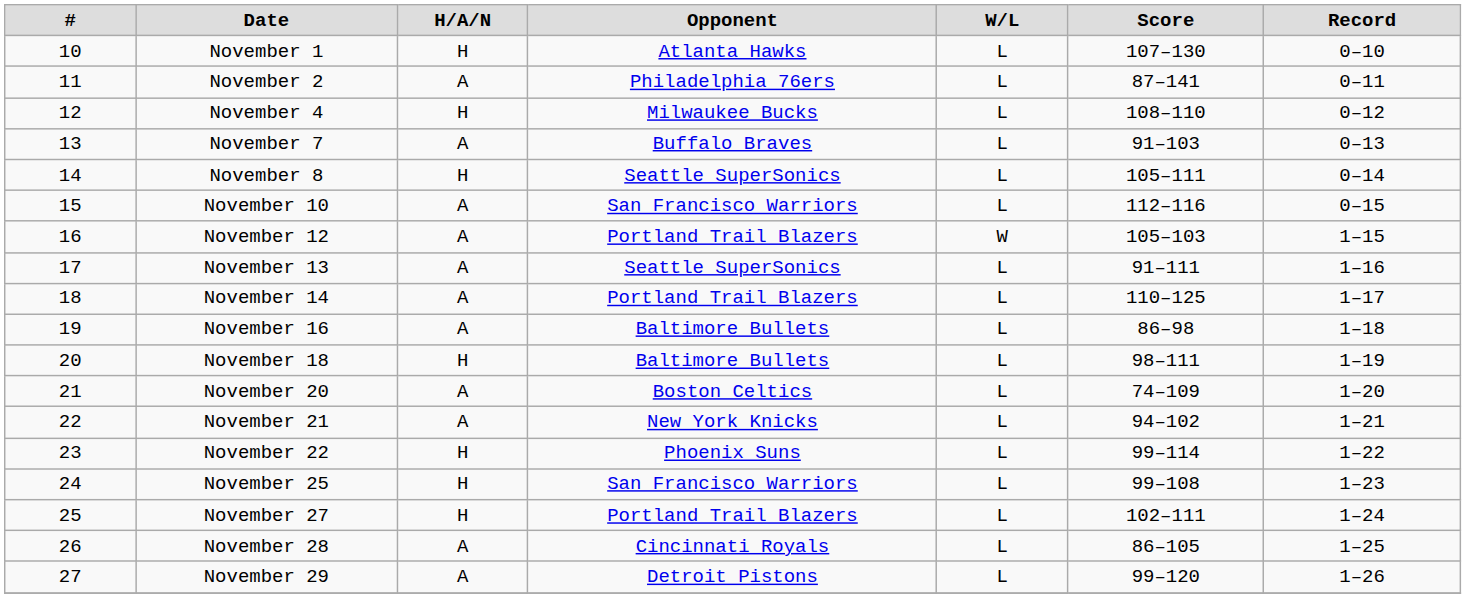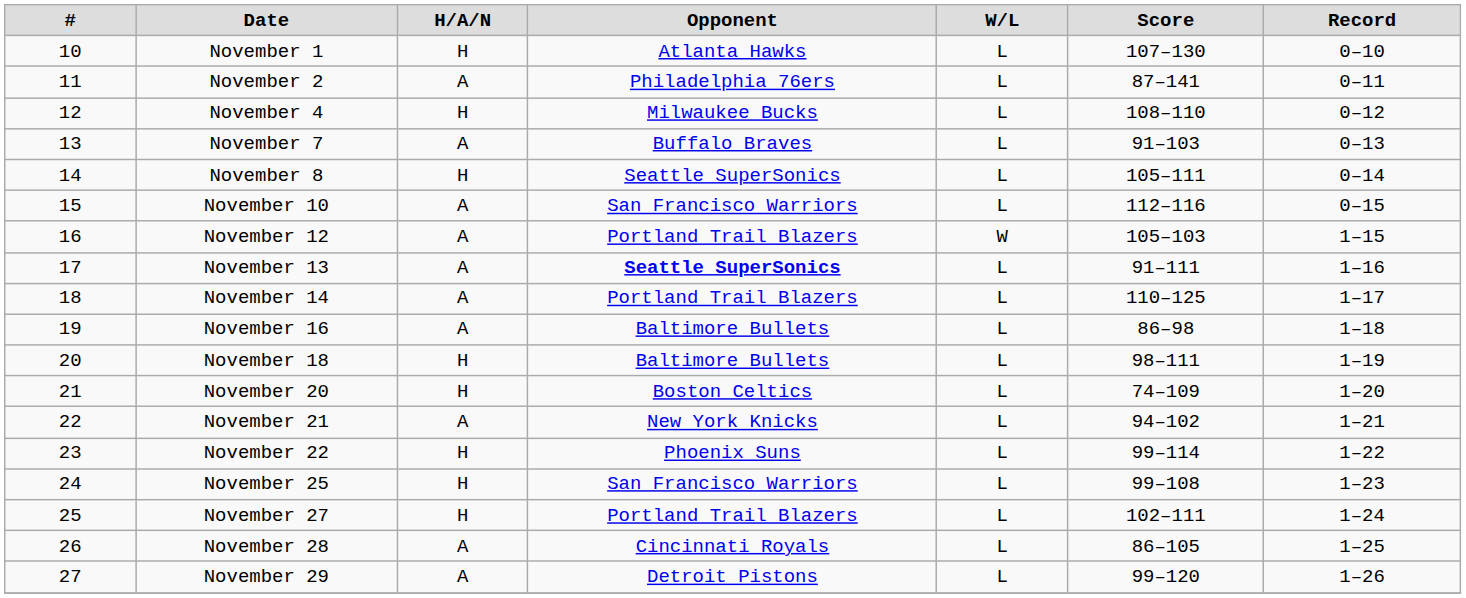 <table class="wikitable" width="63%">
 <tr>
 <th style="background:#dddddd;" width="8%">#</th>
 <th style="background:#dddddd;" width="16%">Date</th>
 <th style="background:#dddddd;" width="8%">H/A/N</th>
 <th style="background:#dddddd;" width="25%">Opponent</th>
 <th style="background:#dddddd;" width="8%">W/L</th>
 <th style="background:#dddddd;" width="12%">Score</th>
 <th style="background:#dddddd;" width="12%">Record</th>
 </tr>
 <tr align="center"    bgcolor="">
 <td>10</td>
 <td>November 1</td>
 <td>H</td>
 <td><a href='#'>Atlanta Hawks</a></td>
 <td>L</td>
 <td>107–130</td>
 <td>0–10</td>
 </tr>
 <tr align="center"    bgcolor="">
 <td>11</td>
 <td>November 2</td>
 <td>A</td>
 <td><a href='#'>Philadelphia 76ers</a></td>
 <td>L</td>
 <td>87–141</td>
 <td>0–11</td>
 </tr>
 <tr align="center"    bgcolor="">
 <td>12</td>
 <td>November 4</td>
 <td>H</td>
 <td><a href='#'>Milwaukee Bucks</a></td>
 <td>L</td>
 <td>108–110</td>
 <td>0–12</td>
 </tr>
 <tr align="center"    bgcolor="">
 <td>13</td>
 <td>November 7</td>
 <td>A</td>
 <td><a href='#'>Buffalo Braves</a></td>
 <td>L</td>
 <td>91–103</td>
 <td>0–13</td>
 </tr>
 <tr align="center"    bgcolor="">
 <td>14</td>
 <td>November 8</td>
 <td>H</td>
 <td><a href='#'>Seattle SuperSonics</a></td>
 <td>L</td>
 <td>105–111</td>
 <td>0–14</td>
 </tr>
 <tr align="center"    bgcolor="">
 <td>15</td>
 <td>November 10</td>
 <td>A</td>
 <td><a href='#'>San Francisco Warriors</a></td>
 <td>L</td>
 <td>112–116</td>
 <td>0–15</td>
 </tr>
 <tr align="center"    bgcolor="">
 <td>16</td>
 <td>November 12</td>
 <td>A</td>
 <td><a href='#'>Portland Trail Blazers</a></td>
 <td>W</td>
 <td>105–103</td>
 <td>1–15</td>
 </tr>
 <tr align="center"    bgcolor="">
 <td>17</td>
 <td>November 13</td>
 <td>A</td>
-<td><a href='#'>Seattle SuperSonics</a></td>
+<td><strong><a href='#'>Seattle SuperSonics</a></strong></td>
 <td>L</td>
 <td>91–111</td>
 <td>1–16</td>
 </tr>
 <tr align="center"    bgcolor="">
 <td>18</td>
 <td>November 14</td>
 <td>A</td>
 <td><a href='#'>Portland Trail Blazers</a></td>
 <td>L</td>
 <td>110–125</td>
 <td>1–17</td>
 </tr>
 <tr align="center"    bgcolor="">
 <td>19</td>
 <td>November 16</td>
 <td>A</td>
 <td><a href='#'>Baltimore Bullets</a></td>
 <td>L</td>
 <td>86–98</td>
 <td>1–18</td>
 </tr>
 <tr align="center"    bgcolor="">
 <td>20</td>
 <td>November 18</td>
 <td>H</td>
 <td><a href='#'>Baltimore Bullets</a></td>
 <td>L</td>
 <td>98–111</td>
 <td>1–19</td>
 </tr>
 <tr align="center"    bgcolor="">
 <td>21</td>
 <td>November 20</td>
-<td>A</td>
+<td>H</td>
 <td><a href='#'>Boston Celtics</a></td>
 <td>L</td>
 <td>74–109</td>
 <td>1–20</td>
 </tr>
 <tr align="center"    bgcolor="">
 <td>22</td>
 <td>November 21</td>
 <td>A</td>
 <td><a href='#'>New York Knicks</a></td>
 <td>L</td>
 <td>94–102</td>
 <td>1–21</td>
 </tr>
 <tr align="center"    bgcolor="">
 <td>23</td>
 <td>November 22</td>
 <td>H</td>
 <td><a href='#'>Phoenix Suns</a></td>
 <td>L</td>
 <td>99–114</td>
 <td>1–22</td>
 </tr>
 <tr align="center"    bgcolor="">
 <td>24</td>
 <td>November 25</td>
 <td>H</td>
 <td><a href='#'>San Francisco Warriors</a></td>
 <td>L</td>
 <td>99–108</td>
 <td>1–23</td>
 </tr>
 <tr align="center"    bgcolor="">
 <td>25</td>
 <td>November 27</td>
 <td>H</td>
 <td><a href='#'>Portland Trail Blazers</a></td>
 <td>L</td>
 <td>102–111</td>
 <td>1–24</td>
 </tr>
 <tr align="center"    bgcolor="">
 <td>26</td>
 <td>November 28</td>
 <td>A</td>
 <td><a href='#'>Cincinnati Royals</a></td>
 <td>L</td>
 <td>86–105</td>
 <td>1–25</td>
 </tr>
 <tr align="center"    bgcolor="">
 <td>27</td>
 <td>November 29</td>
 <td>A</td>
 <td><a href='#'>Detroit Pistons</a></td>
 <td>L</td>
 <td>99–120</td>
 <td>1–26</td>
 </tr>
 <tr align="center"    bgcolor="">
 </tr>
 </table>
